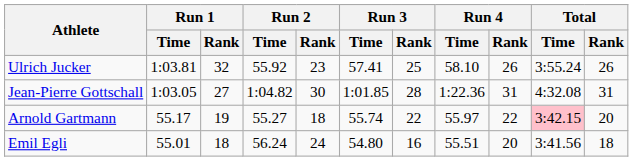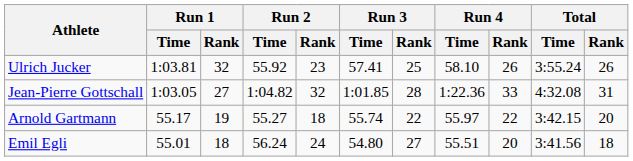 <table class="wikitable" border="1" style="font-size:90%">
 <tr>
 <th rowspan="2">Athlete</th>
 <th colspan="2">Run 1</th>
 <th colspan="2">Run 2</th>
 <th colspan="2">Run 3</th>
 <th colspan="2">Run 4</th>
 <th colspan="2">Total</th>
 </tr>
 <tr>
 <th>Time</th>
 <th>Rank</th>
 <th>Time</th>
 <th>Rank</th>
 <th>Time</th>
 <th>Rank</th>
 <th>Time</th>
 <th>Rank</th>
 <th>Time</th>
 <th>Rank</th>
 </tr>
 <tr>
 <td><a href='#'>Ulrich Jucker</a></td>
 <td align="center">1:03.81</td>
 <td align="center">32</td>
 <td align="center">55.92</td>
 <td align="center">23</td>
 <td align="center">57.41</td>
 <td align="center">25</td>
 <td align="center">58.10</td>
 <td align="center">26</td>
 <td align="center">3:55.24</td>
 <td align="center">26</td>
 </tr>
 <tr>
 <td><a href='#'>Jean-Pierre Gottschall</a></td>
 <td align="center">1:03.05</td>
 <td align="center">27</td>
 <td align="center">1:04.82</td>
-<td align="center">30</td>
+<td align="center">32</td>
 <td align="center">1:01.85</td>
 <td align="center">28</td>
 <td align="center">1:22.36</td>
-<td align="center">31</td>
+<td align="center">33</td>
 <td align="center">4:32.08</td>
 <td align="center">31</td>
 </tr>
 <tr>
 <td><a href='#'>Arnold Gartmann</a></td>
 <td align="center">55.17</td>
 <td align="center">19</td>
 <td align="center">55.27</td>
 <td align="center">18</td>
 <td align="center">55.74</td>
 <td align="center">22</td>
 <td align="center">55.97</td>
 <td align="center">22</td>
-<td align="center" style="background: pink;">3:42.15</td>
+<td align="center">3:42.15</td>
 <td align="center">20</td>
 </tr>
 <tr>
 <td><a href='#'>Emil Egli</a></td>
 <td align="center">55.01</td>
 <td align="center">18</td>
 <td align="center">56.24</td>
 <td align="center">24</td>
 <td align="center">54.80</td>
-<td align="center">16</td>
+<td align="center">27</td>
 <td align="center">55.51</td>
 <td align="center">20</td>
 <td align="center">3:41.56</td>
 <td align="center">18</td>
 </tr>
 </table>
